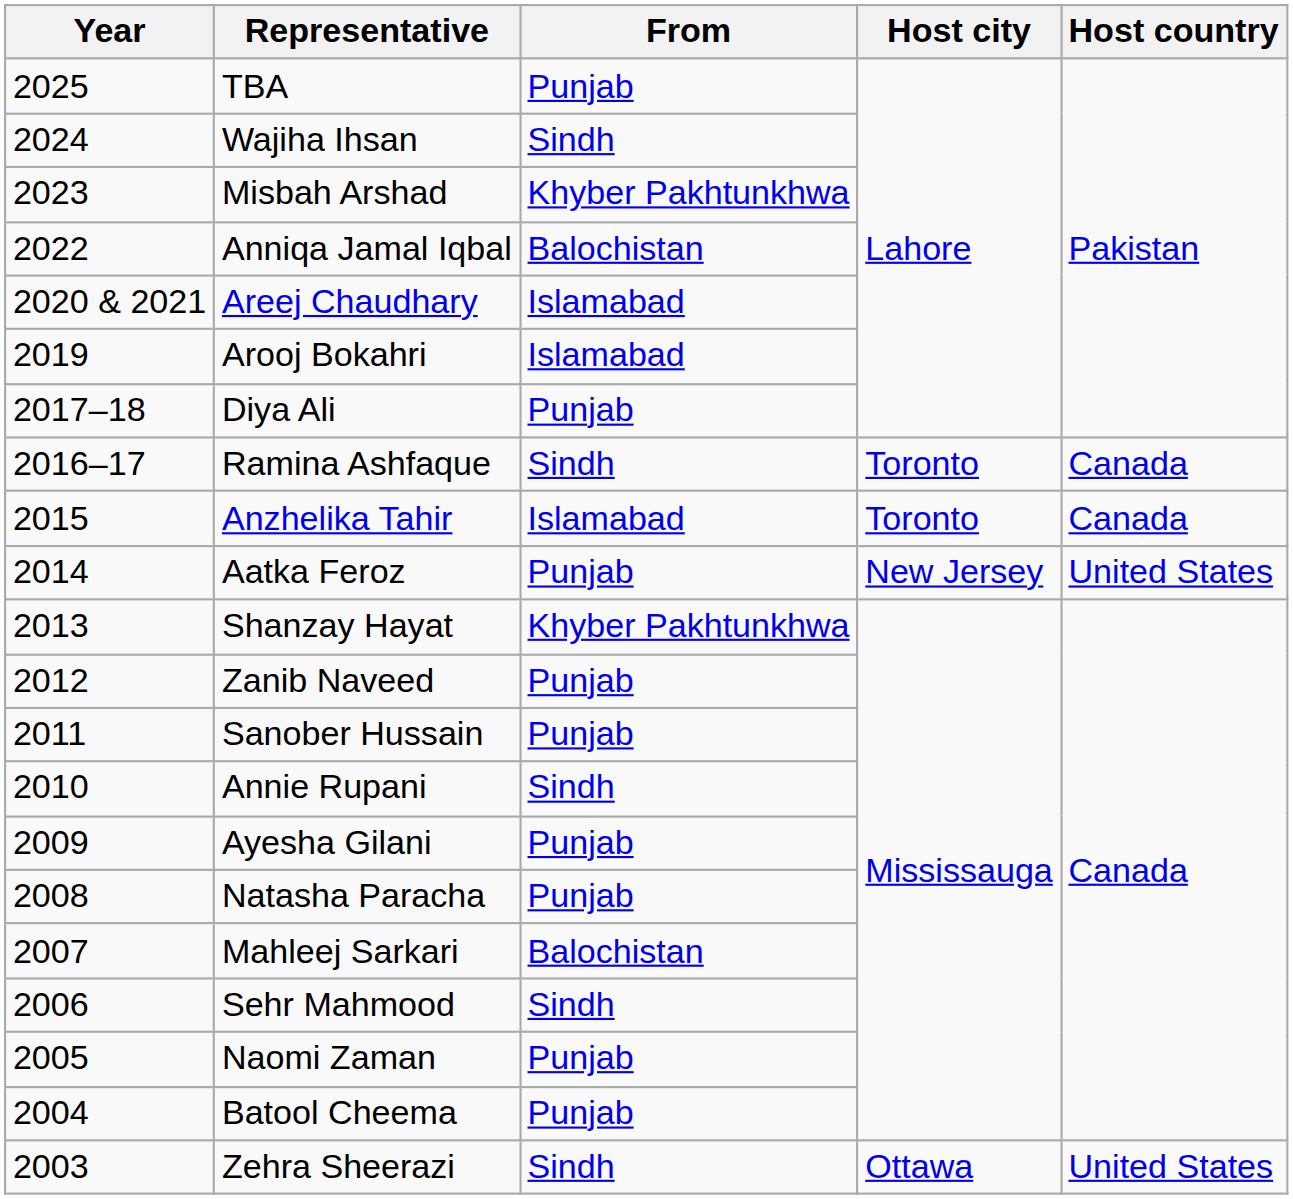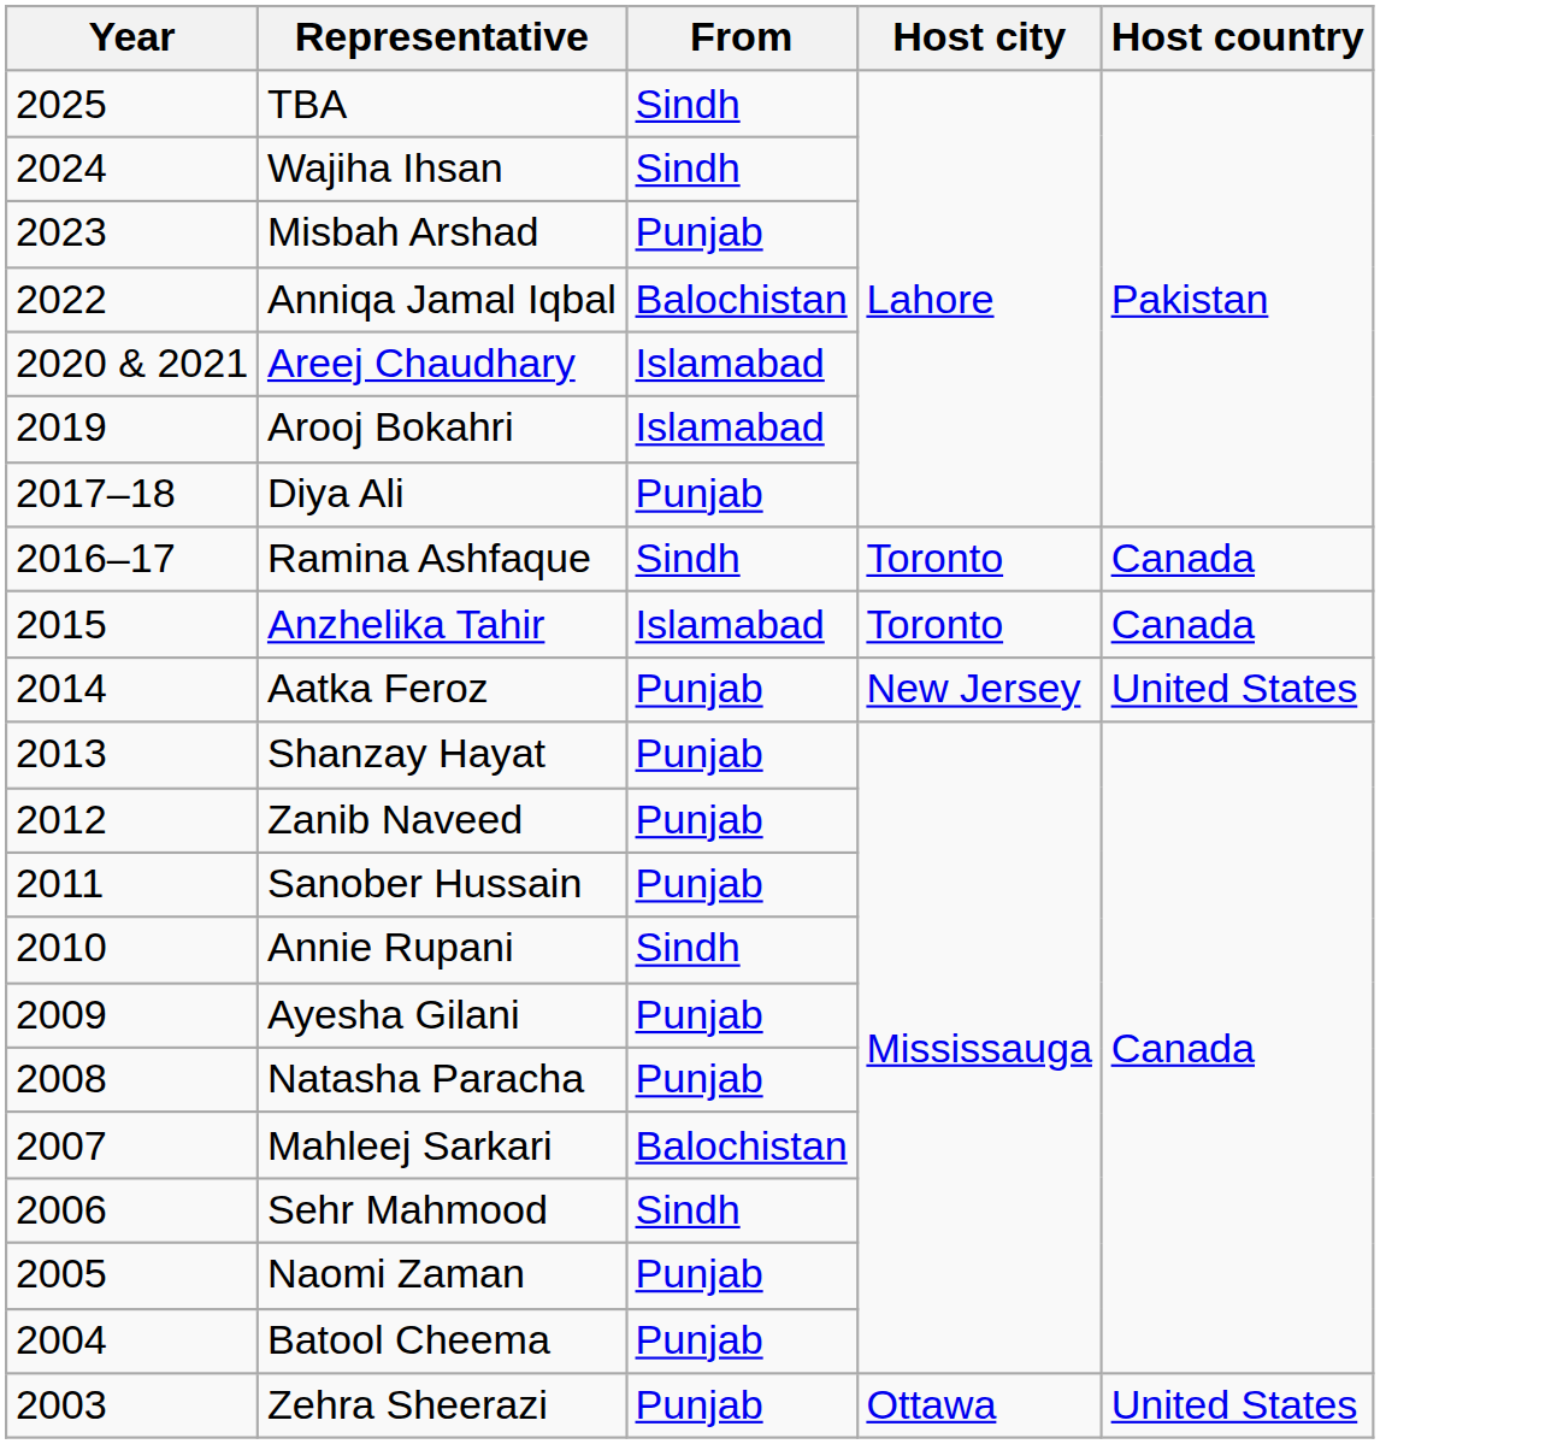 <table class="wikitable">
 <tr>
 <th>Year</th>
 <th>Representative</th>
 <th>From</th>
 <th>Host city</th>
 <th>Host country</th>
 </tr>
 <tr>
 <td>2025</td>
 <td>TBA</td>
-<td><a href='#'>Punjab</a></td>
+<td><a href='#'>Sindh</a></td>
 <td rowspan=7><a href='#'>Lahore</a></td>
 <td rowspan=7><a href='#'>Pakistan</a></td>
 </tr>
 <tr>
 <td>2024</td>
 <td>Wajiha Ihsan</td>
 <td><a href='#'>Sindh</a></td>
 </tr>
 <tr>
 <td>2023</td>
 <td>Misbah Arshad</td>
-<td><a href='#'>Khyber Pakhtunkhwa</a></td>
+<td><a href='#'>Punjab</a></td>
 </tr>
 <tr>
 <td>2022</td>
 <td>Anniqa Jamal Iqbal</td>
 <td><a href='#'>Balochistan</a></td>
 </tr>
 <tr>
 <td>2020 & 2021</td>
 <td><a href='#'>Areej Chaudhary</a></td>
 <td><a href='#'>Islamabad</a></td>
 </tr>
 <tr>
 <td>2019</td>
 <td>Arooj Bokahri</td>
 <td><a href='#'>Islamabad</a></td>
 </tr>
 <tr ->
 <td>2017–18</td>
 <td>Diya Ali</td>
 <td><a href='#'>Punjab</a></td>
 </tr>
 <tr>
 <td>2016–17</td>
 <td>Ramina Ashfaque</td>
 <td><a href='#'>Sindh</a></td>
 <td><a href='#'>Toronto</a></td>
 <td><a href='#'>Canada</a></td>
 </tr>
 <tr>
 <td>2015</td>
 <td><a href='#'>Anzhelika Tahir</a></td>
 <td><a href='#'>Islamabad</a></td>
 <td><a href='#'>Toronto</a></td>
 <td><a href='#'>Canada</a></td>
 </tr>
 <tr>
 <td>2014</td>
 <td>Aatka Feroz</td>
 <td><a href='#'>Punjab</a></td>
 <td><a href='#'>New Jersey</a></td>
 <td><a href='#'>United States</a></td>
 </tr>
 <tr>
 <td>2013</td>
 <td>Shanzay Hayat</td>
-<td><a href='#'>Khyber Pakhtunkhwa</a></td>
+<td><a href='#'>Punjab</a></td>
 <td rowspan=10><a href='#'>Mississauga</a></td>
 <td rowspan=10><a href='#'>Canada</a></td>
 </tr>
 <tr>
 <td>2012</td>
 <td>Zanib Naveed</td>
 <td><a href='#'>Punjab</a></td>
 </tr>
 <tr>
 <td>2011</td>
 <td>Sanober Hussain</td>
 <td><a href='#'>Punjab</a></td>
 </tr>
 <tr>
 <td>2010</td>
 <td>Annie Rupani</td>
 <td><a href='#'>Sindh</a></td>
 </tr>
 <tr>
 <td>2009</td>
 <td>Ayesha Gilani</td>
 <td><a href='#'>Punjab</a></td>
 </tr>
 <tr>
 <td>2008</td>
 <td>Natasha Paracha</td>
 <td><a href='#'>Punjab</a></td>
 </tr>
 <tr>
 <td>2007</td>
 <td>Mahleej Sarkari</td>
 <td><a href='#'>Balochistan</a></td>
 </tr>
 <tr>
 <td>2006</td>
 <td>Sehr Mahmood</td>
 <td><a href='#'>Sindh</a></td>
 </tr>
 <tr>
 <td>2005</td>
 <td>Naomi Zaman</td>
 <td><a href='#'>Punjab</a></td>
 </tr>
 <tr>
 <td>2004</td>
 <td>Batool Cheema</td>
 <td><a href='#'>Punjab</a></td>
 </tr>
 <tr>
 <td>2003</td>
 <td>Zehra Sheerazi</td>
-<td><a href='#'>Sindh</a></td>
+<td><a href='#'>Punjab</a></td>
 <td><a href='#'>Ottawa</a></td>
 <td><a href='#'>United States</a></td>
 </tr>
 </table>
